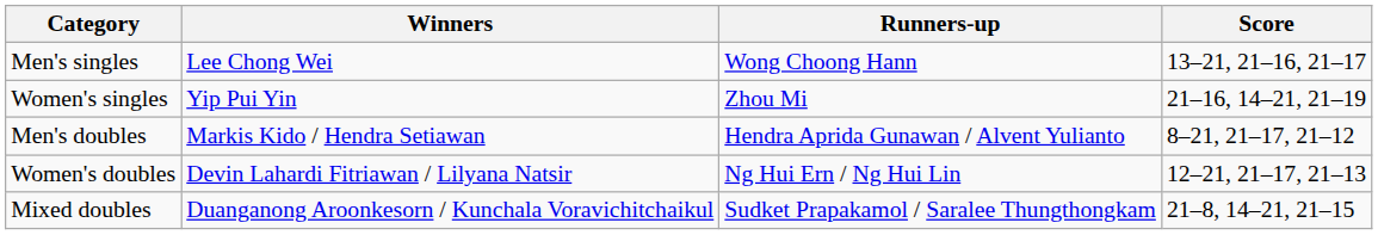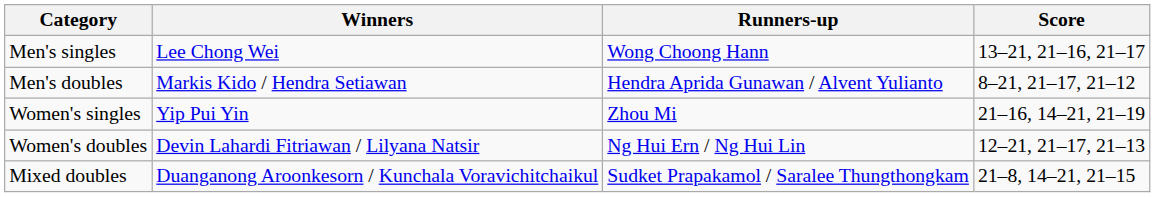 <table class=wikitable style="white-space:nowrap;">
 <tr>
 <th>Category</th>
 <th>Winners</th>
 <th>Runners-up</th>
 <th>Score</th>
 </tr>
 <tr>
 <td>Men's singles</td>
 <td> <a href='#'>Lee Chong Wei</a></td>
 <td> <a href='#'>Wong Choong Hann</a></td>
 <td>13–21, 21–16, 21–17</td>
 </tr>
 <tr>
+<td>Men's doubles</td>
+<td> <a href='#'>Markis Kido</a> / <a href='#'>Hendra Setiawan</a></td>
+<td> <a href='#'>Hendra Aprida Gunawan</a> / <a href='#'>Alvent Yulianto</a></td>
+<td>8–21, 21–17, 21–12</td>
+</tr>
+<tr>
 <td>Women's singles</td>
 <td> <a href='#'>Yip Pui Yin</a></td>
 <td> <a href='#'>Zhou Mi</a></td>
 <td>21–16, 14–21, 21–19</td>
-</tr>
-<tr>
-<td>Men's doubles</td>
-<td> <a href='#'>Markis Kido</a> / <a href='#'>Hendra Setiawan</a></td>
-<td> <a href='#'>Hendra Aprida Gunawan</a> / <a href='#'>Alvent Yulianto</a></td>
-<td>8–21, 21–17, 21–12</td>
 </tr>
 <tr>
 <td>Women's doubles</td>
 <td> <a href='#'>Devin Lahardi Fitriawan</a> / <a href='#'>Lilyana Natsir</a></td>
 <td> <a href='#'>Ng Hui Ern</a> / <a href='#'>Ng Hui Lin</a></td>
 <td>12–21, 21–17, 21–13</td>
 </tr>
 <tr>
 <td>Mixed doubles</td>
 <td> <a href='#'>Duanganong Aroonkesorn</a> / <a href='#'>Kunchala Voravichitchaikul</a></td>
 <td> <a href='#'>Sudket Prapakamol</a> / <a href='#'>Saralee Thungthongkam</a></td>
 <td>21–8, 14–21, 21–15</td>
 </tr>
 </table>
